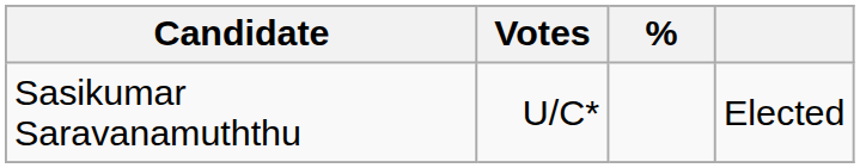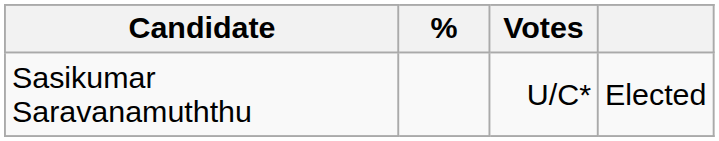 <table class="wikitable" border="1" style="text-align:right;">
 <tr>
 <th align=left width="200">Candidate</th>
+<th align=left width="40">%</th>
 <th align=left width="50">Votes</th>
-<th align=left width="40">%</th>
 <th align=left width="50"></th>
 </tr>
 <tr>
 <td align=left>Sasikumar Saravanamuththu</td>
+<td></td>
 <td>U/C*</td>
-<td></td>
 <td align=left>Elected</td>
 </tr>
 </table>
